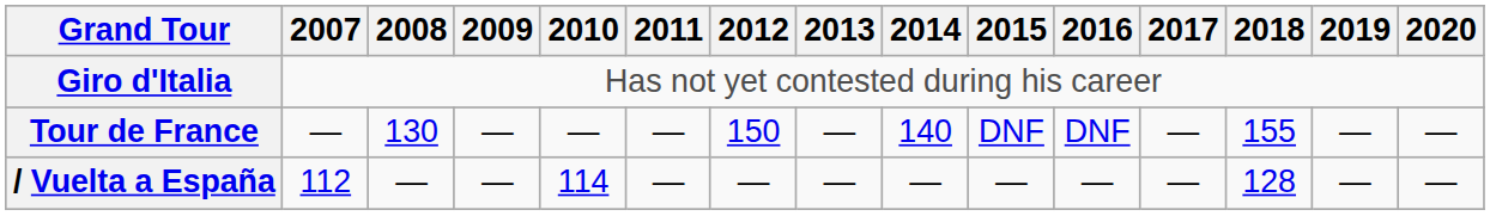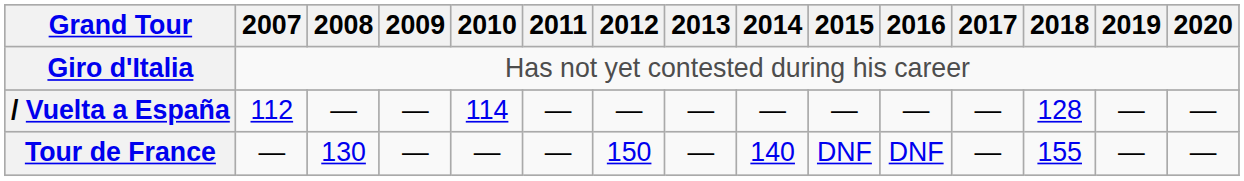 <table class="wikitable plainrowheaders">
 <tr>
 <th scope="col"><a href='#'>Grand Tour</a></th>
 <th scope="col">2007</th>
 <th scope="col">2008</th>
 <th scope="col">2009</th>
 <th scope="col">2010</th>
 <th scope="col">2011</th>
 <th scope="col">2012</th>
 <th scope="col">2013</th>
 <th scope="col">2014</th>
 <th scope="col">2015</th>
 <th scope="col">2016</th>
 <th scope="col">2017</th>
 <th scope="col">2018</th>
 <th scope="col">2019</th>
 <th scope="col">2020</th>
 </tr>
 <tr style="text-align:center;">
 <th scope="row"> <a href='#'>Giro d'Italia</a></th>
 <td style="color:#4d4d4d;" colspan=14>Has not yet contested during his career</td>
 </tr>
 <tr style="text-align:center;">
+<th scope="row">/ <a href='#'>Vuelta a España</a></th>
+<td><a href='#'>112</a></td>
+<td>—</td>
+<td>—</td>
+<td><a href='#'>114</a></td>
+<td>—</td>
+<td>—</td>
+<td>—</td>
+<td>—</td>
+<td>—</td>
+<td>—</td>
+<td>—</td>
+<td><a href='#'>128</a></td>
+<td>—</td>
+<td>—</td>
+</tr>
+<tr style="text-align:center;">
 <th scope="row"> <a href='#'>Tour de France</a></th>
 <td>—</td>
 <td><a href='#'>130</a></td>
 <td>—</td>
 <td>—</td>
 <td>—</td>
 <td><a href='#'>150</a></td>
 <td>—</td>
 <td><a href='#'>140</a></td>
 <td><a href='#'>DNF</a></td>
 <td><a href='#'>DNF</a></td>
 <td>—</td>
 <td><a href='#'>155</a></td>
 <td>—</td>
 <td>—</td>
 </tr>
-<tr style="text-align:center;">
-<th scope="row">/ <a href='#'>Vuelta a España</a></th>
-<td><a href='#'>112</a></td>
-<td>—</td>
-<td>—</td>
-<td><a href='#'>114</a></td>
-<td>—</td>
-<td>—</td>
-<td>—</td>
-<td>—</td>
-<td>—</td>
-<td>—</td>
-<td>—</td>
-<td><a href='#'>128</a></td>
-<td>—</td>
-<td>—</td>
-</tr>
 </table>
